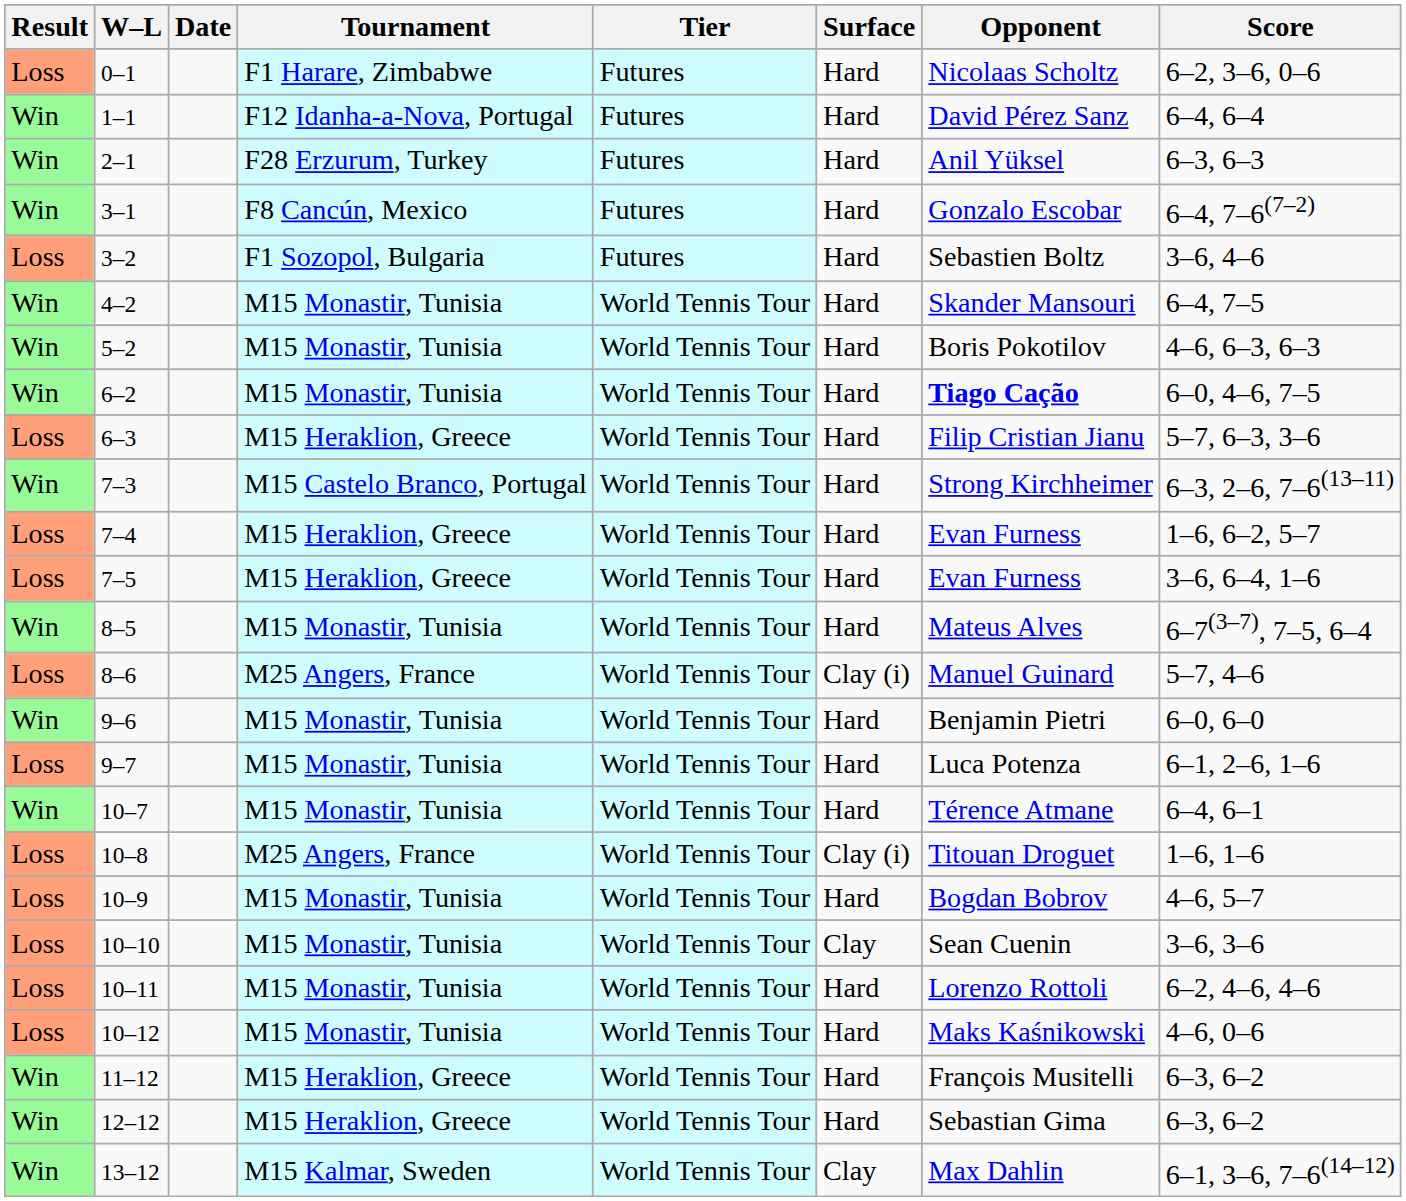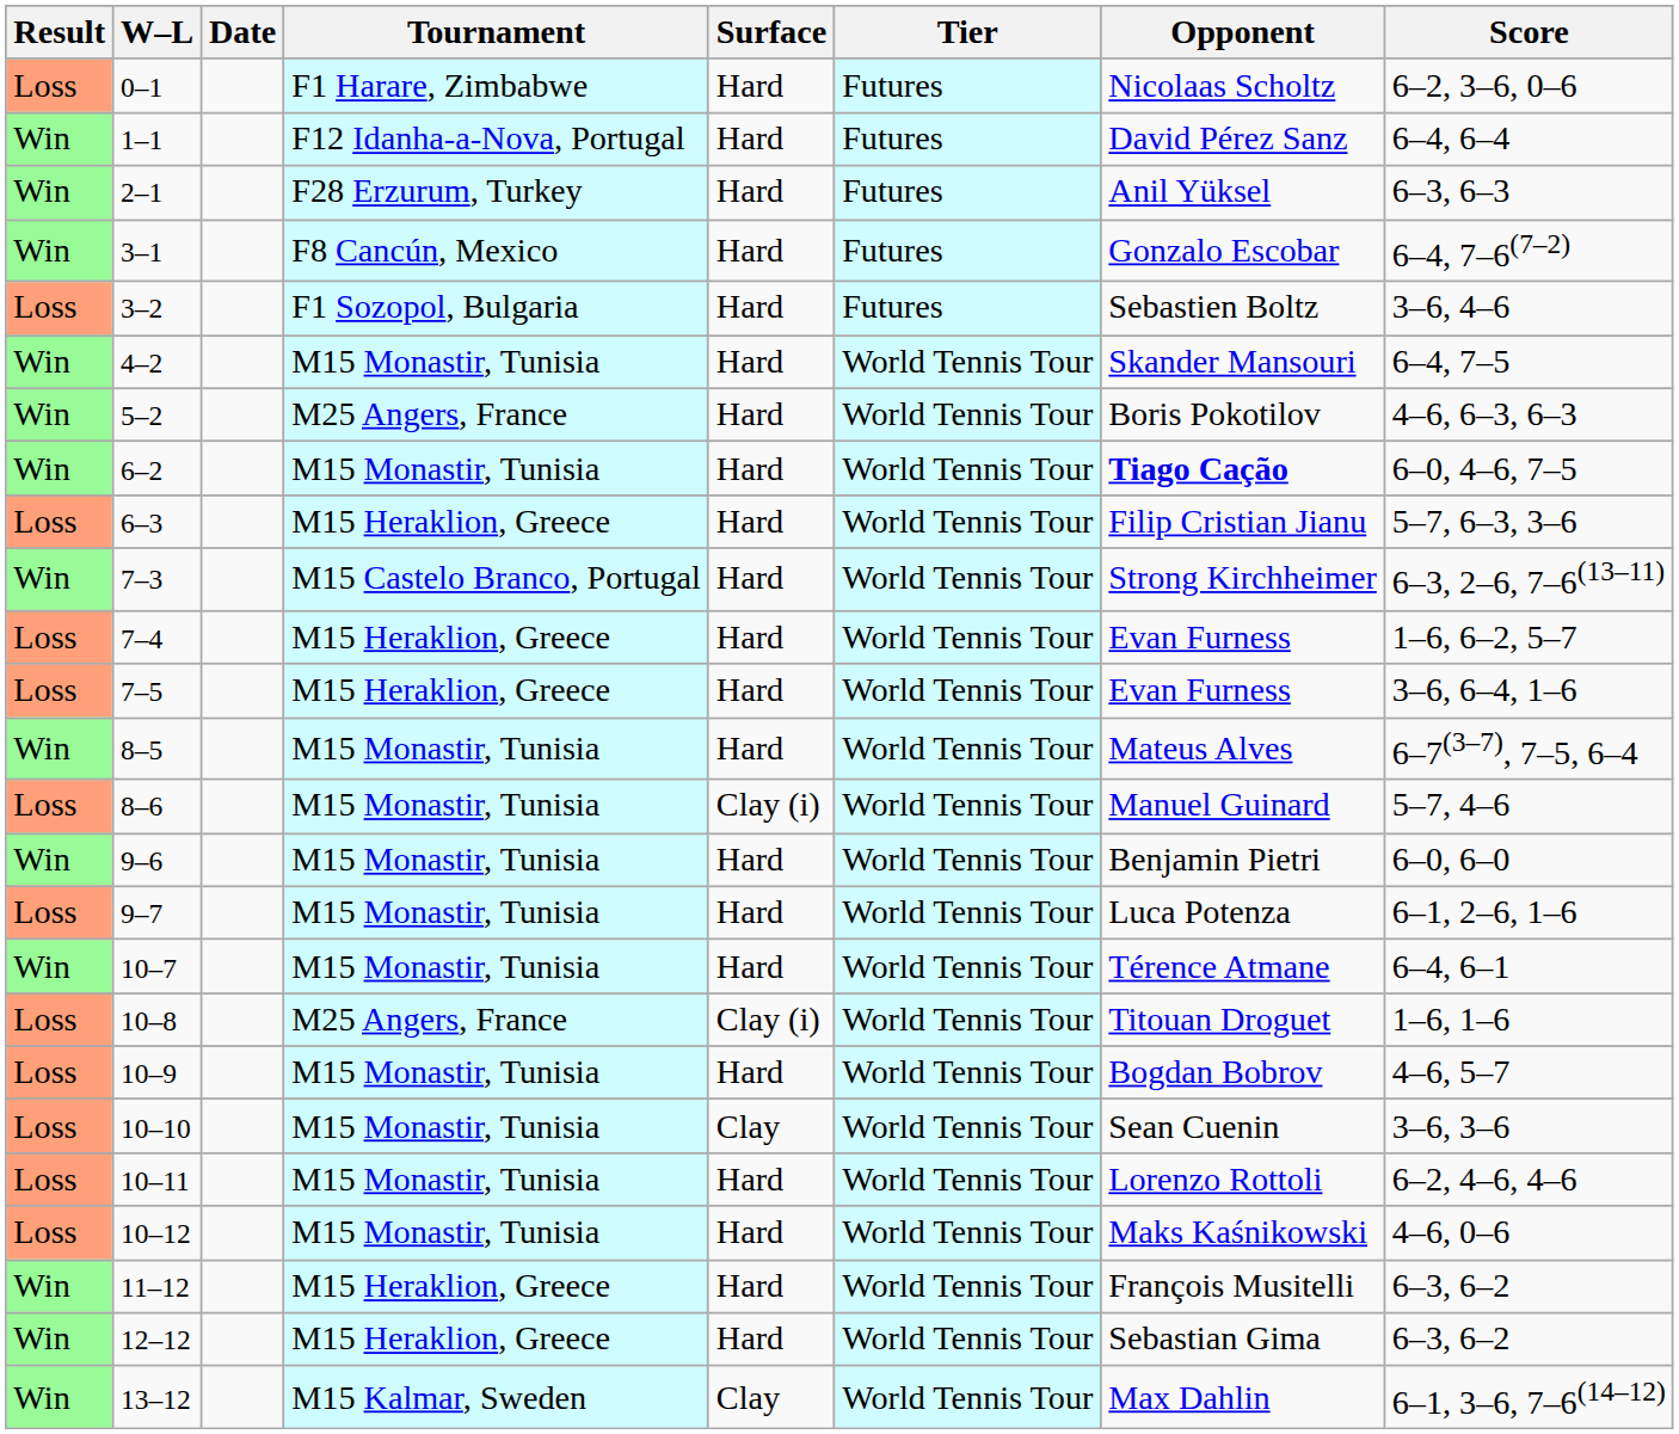 <table class="sortable wikitable">
 <tr>
 <th>Result</th>
 <th class="unsortable">W–L</th>
 <th>Date</th>
 <th>Tournament</th>
+<th>Surface</th>
 <th>Tier</th>
-<th>Surface</th>
 <th>Opponent</th>
 <th class="unsortable">Score</th>
 </tr>
 <tr>
 <td bgcolor=FFA07A>Loss</td>
 <td><small>0–1</small></td>
 <td></td>
 <td style="background:#cffcff;">F1 <a href='#'>Harare</a>, Zimbabwe</td>
+<td>Hard</td>
 <td style="background:#cffcff;">Futures</td>
-<td>Hard</td>
 <td> <a href='#'>Nicolaas Scholtz</a></td>
 <td>6–2, 3–6, 0–6</td>
 </tr>
 <tr>
 <td bgcolor=98FB98>Win</td>
 <td><small>1–1</small></td>
 <td></td>
 <td style="background:#cffcff;">F12 <a href='#'>Idanha-a-Nova</a>, Portugal</td>
+<td>Hard</td>
 <td style="background:#cffcff;">Futures</td>
-<td>Hard</td>
 <td> <a href='#'>David Pérez Sanz</a></td>
 <td>6–4, 6–4</td>
 </tr>
 <tr>
 <td bgcolor=98FB98>Win</td>
 <td><small>2–1</small></td>
 <td></td>
 <td style="background:#cffcff;">F28 <a href='#'>Erzurum</a>, Turkey</td>
+<td>Hard</td>
 <td style="background:#cffcff;">Futures</td>
-<td>Hard</td>
 <td> <a href='#'>Anil Yüksel</a></td>
 <td>6–3, 6–3</td>
 </tr>
 <tr>
 <td bgcolor=98FB98>Win</td>
 <td><small>3–1</small></td>
 <td></td>
 <td style="background:#cffcff;">F8 <a href='#'>Cancún</a>, Mexico</td>
+<td>Hard</td>
 <td style="background:#cffcff;">Futures</td>
-<td>Hard</td>
 <td> <a href='#'>Gonzalo Escobar</a></td>
 <td>6–4, 7–6<sup>(7–2)</sup></td>
 </tr>
 <tr>
 <td bgcolor=FFA07A>Loss</td>
 <td><small>3–2</small></td>
 <td></td>
 <td style="background:#cffcff;">F1 <a href='#'>Sozopol</a>, Bulgaria</td>
+<td>Hard</td>
 <td style="background:#cffcff;">Futures</td>
-<td>Hard</td>
 <td> Sebastien Boltz</td>
 <td>3–6, 4–6</td>
 </tr>
 <tr>
 <td bgcolor=98FB98>Win</td>
 <td><small>4–2</small></td>
 <td></td>
 <td style="background:#cffcff;">M15 <a href='#'>Monastir</a>, Tunisia</td>
+<td>Hard</td>
 <td style="background:#cffcff;">World Tennis Tour</td>
-<td>Hard</td>
 <td> <a href='#'>Skander Mansouri</a></td>
 <td>6–4, 7–5</td>
 </tr>
 <tr>
 <td bgcolor=98FB98>Win</td>
 <td><small>5–2</small></td>
 <td></td>
-<td style="background:#cffcff;">M15 <a href='#'>Monastir</a>, Tunisia</td>
+<td style="background:#cffcff;">M25 <a href='#'>Angers</a>, France</td>
+<td>Hard</td>
 <td style="background:#cffcff;">World Tennis Tour</td>
-<td>Hard</td>
 <td> Boris Pokotilov</td>
 <td>4–6, 6–3, 6–3</td>
 </tr>
 <tr>
 <td bgcolor=98FB98>Win</td>
 <td><small>6–2</small></td>
 <td></td>
 <td style="background:#cffcff;">M15 <a href='#'>Monastir</a>, Tunisia</td>
+<td>Hard</td>
 <td style="background:#cffcff;">World Tennis Tour</td>
-<td>Hard</td>
 <td><strong> <a href='#'>Tiago Cação</a></strong></td>
 <td>6–0, 4–6, 7–5</td>
 </tr>
 <tr>
 <td bgcolor=FFA07A>Loss</td>
 <td><small>6–3</small></td>
 <td></td>
 <td style="background:#cffcff;">M15 <a href='#'>Heraklion</a>, Greece</td>
+<td>Hard</td>
 <td style="background:#cffcff;">World Tennis Tour</td>
-<td>Hard</td>
 <td> <a href='#'>Filip Cristian Jianu</a></td>
 <td>5–7, 6–3, 3–6</td>
 </tr>
 <tr>
 <td bgcolor=98FB98>Win</td>
 <td><small>7–3</small></td>
 <td></td>
 <td style="background:#cffcff;">M15 <a href='#'>Castelo Branco</a>, Portugal</td>
+<td>Hard</td>
 <td style="background:#cffcff;">World Tennis Tour</td>
-<td>Hard</td>
 <td> <a href='#'>Strong Kirchheimer</a></td>
 <td>6–3, 2–6, 7–6<sup>(13–11)</sup></td>
 </tr>
 <tr>
 <td bgcolor=FFA07A>Loss</td>
 <td><small>7–4</small></td>
 <td></td>
 <td style="background:#cffcff;">M15 <a href='#'>Heraklion</a>, Greece</td>
+<td>Hard</td>
 <td style="background:#cffcff;">World Tennis Tour</td>
-<td>Hard</td>
 <td> <a href='#'>Evan Furness</a></td>
 <td>1–6, 6–2, 5–7</td>
 </tr>
 <tr>
 <td bgcolor=FFA07A>Loss</td>
 <td><small>7–5</small></td>
 <td></td>
 <td style="background:#cffcff;">M15 <a href='#'>Heraklion</a>, Greece</td>
+<td>Hard</td>
 <td style="background:#cffcff;">World Tennis Tour</td>
-<td>Hard</td>
 <td> <a href='#'>Evan Furness</a></td>
 <td>3–6, 6–4, 1–6</td>
 </tr>
 <tr>
 <td bgcolor=98FB98>Win</td>
 <td><small>8–5</small></td>
 <td></td>
 <td style="background:#cffcff;">M15 <a href='#'>Monastir</a>, Tunisia</td>
+<td>Hard</td>
 <td style="background:#cffcff;">World Tennis Tour</td>
-<td>Hard</td>
 <td> <a href='#'>Mateus Alves</a></td>
 <td>6–7<sup>(3–7)</sup>, 7–5, 6–4</td>
 </tr>
 <tr>
 <td bgcolor=FFA07A>Loss</td>
 <td><small>8–6</small></td>
 <td></td>
-<td style="background:#cffcff;">M25 <a href='#'>Angers</a>, France</td>
+<td style="background:#cffcff;">M15 <a href='#'>Monastir</a>, Tunisia</td>
+<td>Clay (i)</td>
 <td style="background:#cffcff;">World Tennis Tour</td>
-<td>Clay (i)</td>
 <td> <a href='#'>Manuel Guinard</a></td>
 <td>5–7, 4–6</td>
 </tr>
 <tr>
 <td bgcolor=98FB98>Win</td>
 <td><small>9–6</small></td>
 <td></td>
 <td style="background:#cffcff;">M15 <a href='#'>Monastir</a>, Tunisia</td>
+<td>Hard</td>
 <td style="background:#cffcff;">World Tennis Tour</td>
-<td>Hard</td>
 <td> Benjamin Pietri</td>
 <td>6–0, 6–0</td>
 </tr>
 <tr>
 <td bgcolor=FFA07A>Loss</td>
 <td><small>9–7</small></td>
 <td></td>
 <td style="background:#cffcff;">M15 <a href='#'>Monastir</a>, Tunisia</td>
+<td>Hard</td>
 <td style="background:#cffcff;">World Tennis Tour</td>
-<td>Hard</td>
 <td> Luca Potenza</td>
 <td>6–1, 2–6, 1–6</td>
 </tr>
 <tr>
 <td bgcolor=98FB98>Win</td>
 <td><small>10–7</small></td>
 <td></td>
 <td style="background:#cffcff;">M15 <a href='#'>Monastir</a>, Tunisia</td>
+<td>Hard</td>
 <td style="background:#cffcff;">World Tennis Tour</td>
-<td>Hard</td>
 <td> <a href='#'>Térence Atmane</a></td>
 <td>6–4, 6–1</td>
 </tr>
 <tr>
 <td bgcolor=FFA07A>Loss</td>
 <td><small>10–8</small></td>
 <td></td>
 <td style="background:#cffcff;">M25 <a href='#'>Angers</a>, France</td>
+<td>Clay (i)</td>
 <td style="background:#cffcff;">World Tennis Tour</td>
-<td>Clay (i)</td>
 <td> <a href='#'>Titouan Droguet</a></td>
 <td>1–6, 1–6</td>
 </tr>
 <tr>
 <td bgcolor=FFA07A>Loss</td>
 <td><small>10–9</small></td>
 <td></td>
 <td style="background:#cffcff;">M15 <a href='#'>Monastir</a>, Tunisia</td>
+<td>Hard</td>
 <td style="background:#cffcff;">World Tennis Tour</td>
-<td>Hard</td>
 <td> <a href='#'>Bogdan Bobrov</a></td>
 <td>4–6, 5–7</td>
 </tr>
 <tr>
 <td bgcolor=FFA07A>Loss</td>
 <td><small>10–10</small></td>
 <td></td>
 <td style="background:#cffcff;">M15 <a href='#'>Monastir</a>, Tunisia</td>
+<td>Clay</td>
 <td style="background:#cffcff;">World Tennis Tour</td>
-<td>Clay</td>
 <td> Sean Cuenin</td>
 <td>3–6, 3–6</td>
 </tr>
 <tr>
 <td bgcolor=FFA07A>Loss</td>
 <td><small>10–11</small></td>
 <td></td>
 <td style="background:#cffcff;">M15 <a href='#'>Monastir</a>, Tunisia</td>
+<td>Hard</td>
 <td style="background:#cffcff;">World Tennis Tour</td>
-<td>Hard</td>
 <td> <a href='#'>Lorenzo Rottoli</a></td>
 <td>6–2, 4–6, 4–6</td>
 </tr>
 <tr>
 <td bgcolor=FFA07A>Loss</td>
 <td><small>10–12</small></td>
 <td></td>
 <td style="background:#cffcff;">M15 <a href='#'>Monastir</a>, Tunisia</td>
+<td>Hard</td>
 <td style="background:#cffcff;">World Tennis Tour</td>
-<td>Hard</td>
 <td> <a href='#'>Maks Kaśnikowski</a></td>
 <td>4–6, 0–6</td>
 </tr>
 <tr>
 <td bgcolor=98FB98>Win</td>
 <td><small>11–12</small></td>
 <td></td>
 <td style="background:#cffcff;">M15 <a href='#'>Heraklion</a>, Greece</td>
+<td>Hard</td>
 <td style="background:#cffcff;">World Tennis Tour</td>
-<td>Hard</td>
 <td> François Musitelli</td>
 <td>6–3, 6–2</td>
 </tr>
 <tr>
 <td bgcolor=98FB98>Win</td>
 <td><small>12–12</small></td>
 <td></td>
 <td style="background:#cffcff;">M15 <a href='#'>Heraklion</a>, Greece</td>
+<td>Hard</td>
 <td style="background:#cffcff;">World Tennis Tour</td>
-<td>Hard</td>
 <td> Sebastian Gima</td>
 <td>6–3, 6–2</td>
 </tr>
 <tr>
 <td bgcolor=98FB98>Win</td>
 <td><small>13–12</small></td>
 <td></td>
 <td style="background:#cffcff;">M15 <a href='#'>Kalmar</a>, Sweden</td>
+<td>Clay</td>
 <td style="background:#cffcff;">World Tennis Tour</td>
-<td>Clay</td>
 <td> <a href='#'>Max Dahlin</a></td>
 <td>6–1, 3–6, 7–6<sup>(14–12)</sup></td>
 </tr>
 </table>
